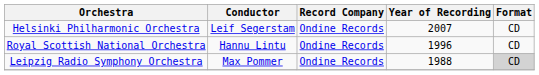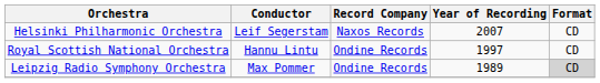 <table class="wikitable" style="text-align:center">
 <tr>
 <th>Orchestra</th>
 <th>Conductor</th>
 <th>Record Company</th>
 <th>Year of Recording</th>
 <th>Format</th>
 </tr>
 <tr>
 <td><a href='#'>Helsinki Philharmonic Orchestra</a></td>
 <td><a href='#'>Leif Segerstam</a></td>
-<td><a href='#'>Ondine Records</a></td>
+<td><a href='#'>Naxos Records</a></td>
 <td>2007</td>
 <td>CD</td>
 </tr>
 <tr>
 <td><a href='#'>Royal Scottish National Orchestra</a></td>
 <td><a href='#'>Hannu Lintu</a></td>
 <td><a href='#'>Ondine Records</a></td>
-<td>1996</td>
+<td>1997</td>
 <td>CD</td>
 </tr>
 <tr>
 <td><a href='#'>Leipzig Radio Symphony Orchestra</a></td>
 <td><a href='#'>Max Pommer</a></td>
 <td><a href='#'>Ondine Records</a></td>
-<td>1988</td>
+<td>1989</td>
 <td style="background: lightgrey;">CD</td>
 </tr>
 <tr>
 </tr>
 </table>
